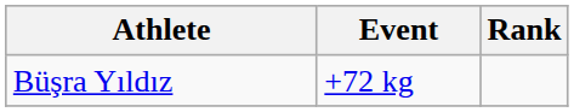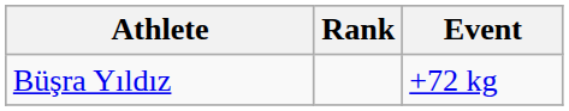 <table class=wikitable>
 <tr>
 <th width=150>Athlete</th>
+<th>Rank</th>
 <th width=75>Event</th>
-<th>Rank</th>
 </tr>
 <tr>
 <td><a href='#'>Büşra Yıldız</a></td>
+<td align=center></td>
 <td><a href='#'>+72 kg</a></td>
-<td align=center></td>
 </tr>
 </table>
